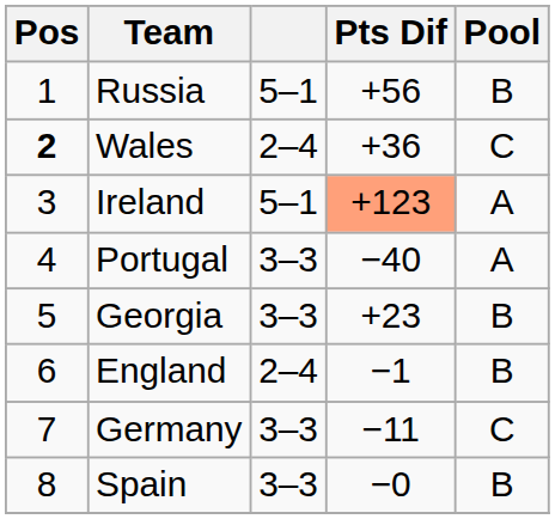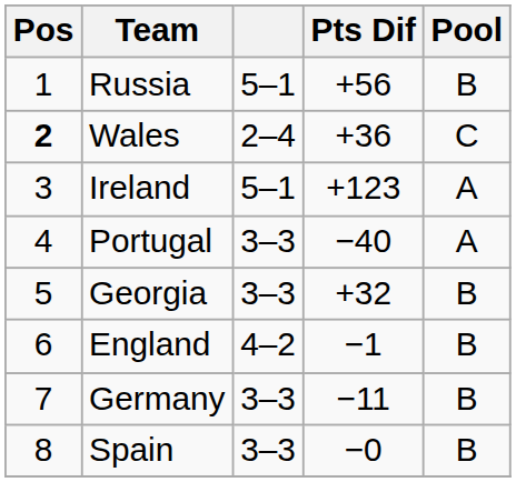 <table class="wikitable sortable"  style="text-align: center;">
 <tr>
 <th>Pos</th>
 <th>Team</th>
 <th></th>
 <th>Pts Dif</th>
 <th>Pool</th>
 </tr>
 <tr>
 <td>1</td>
 <td align=left>Russia</td>
 <td>5–1</td>
 <td>+56</td>
 <td>B</td>
 </tr>
 <tr>
 <td><strong>2</strong></td>
 <td align=left>Wales</td>
 <td>2–4</td>
 <td>+36</td>
 <td>C</td>
 </tr>
 <tr>
 <td>3</td>
 <td align=left>Ireland</td>
 <td>5–1</td>
-<td style="background: lightsalmon;">+123</td>
+<td>+123</td>
 <td>A</td>
 </tr>
 <tr>
 <td>4</td>
 <td align=left>Portugal</td>
 <td>3–3</td>
 <td>−40</td>
 <td>A</td>
 </tr>
 <tr>
 <td>5</td>
 <td align=left>Georgia</td>
 <td>3–3</td>
-<td>+23</td>
+<td>+32</td>
 <td>B</td>
 </tr>
 <tr>
 <td>6</td>
 <td align=left>England</td>
-<td>2–4</td>
+<td>4–2</td>
 <td>−1</td>
 <td>B</td>
 </tr>
 <tr>
 <td>7</td>
 <td align=left>Germany</td>
 <td>3–3</td>
 <td>−11</td>
-<td>C</td>
+<td>B</td>
 </tr>
 <tr>
 <td>8</td>
 <td align=left>Spain</td>
 <td>3–3</td>
 <td>−0</td>
 <td>B</td>
 </tr>
 <tr>
 </tr>
 </table>
